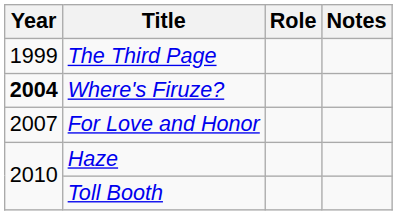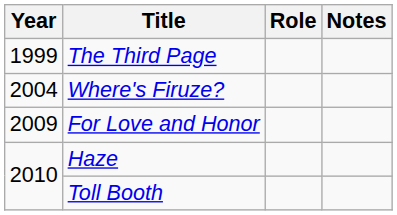 <table class="wikitable sortable">
 <tr>
 <th>Year</th>
 <th>Title</th>
 <th>Role</th>
 <th class="unsortable">Notes</th>
 </tr>
 <tr>
 <td>1999</td>
 <td><em><a href='#'>The Third Page</a></em></td>
 <td></td>
 <td></td>
 </tr>
 <tr>
-<td><strong>2004</strong></td>
+<td>2004</td>
 <td><em><a href='#'>Where's Firuze?</a></em></td>
 <td></td>
 <td></td>
 </tr>
 <tr>
-<td>2007</td>
+<td>2009</td>
 <td><em><a href='#'>For Love and Honor</a></em></td>
 <td></td>
 <td></td>
 </tr>
 <tr>
 <td rowspan=2>2010</td>
 <td><em><a href='#'>Haze</a></em></td>
 <td></td>
 <td></td>
 </tr>
 <tr>
 <td><em><a href='#'>Toll Booth</a></em></td>
 <td></td>
 <td></td>
 </tr>
 </table>
